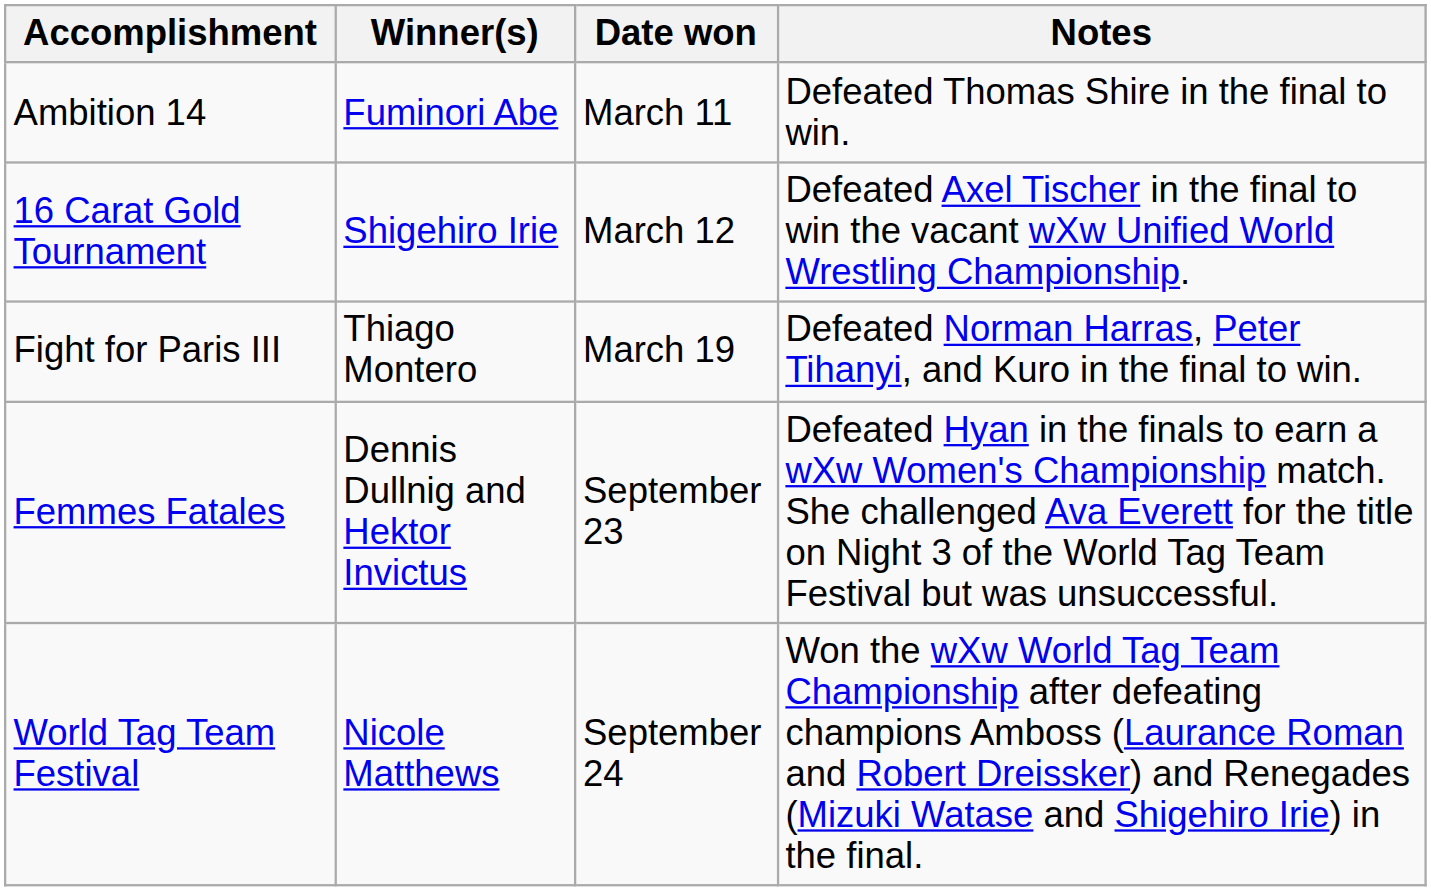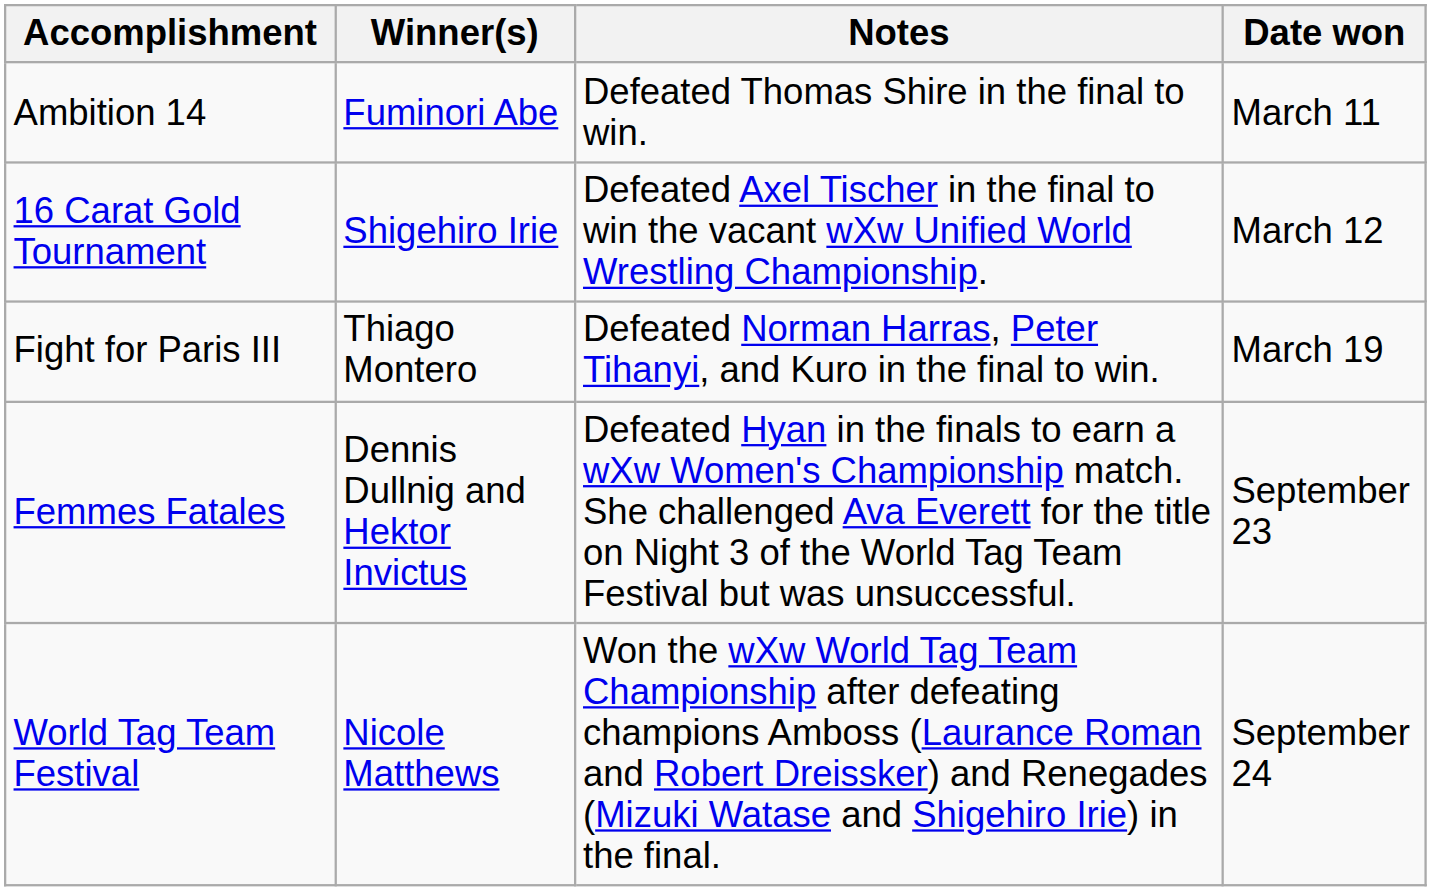 <table class="wikitable" style="width:100%;">
 <tr>
 <th>Accomplishment</th>
 <th>Winner(s)</th>
+<th>Notes</th>
 <th>Date won</th>
-<th>Notes</th>
 </tr>
 <tr>
 <td>Ambition 14</td>
 <td><a href='#'>Fuminori Abe</a></td>
+<td>Defeated Thomas Shire in the final to win.</td>
 <td>March 11</td>
-<td>Defeated Thomas Shire in the final to win.</td>
 </tr>
 <tr>
 <td><a href='#'>16 Carat Gold Tournament</a></td>
 <td><a href='#'>Shigehiro Irie</a></td>
+<td>Defeated <a href='#'>Axel Tischer</a> in the final to win the vacant <a href='#'>wXw Unified World Wrestling Championship</a>.</td>
 <td>March 12</td>
-<td>Defeated <a href='#'>Axel Tischer</a> in the final to win the vacant <a href='#'>wXw Unified World Wrestling Championship</a>.</td>
 </tr>
 <tr>
 <td>Fight for Paris III</td>
 <td>Thiago Montero</td>
+<td>Defeated <a href='#'>Norman Harras</a>, <a href='#'>Peter Tihanyi</a>, and Kuro in the final to win.</td>
 <td>March 19</td>
-<td>Defeated <a href='#'>Norman Harras</a>, <a href='#'>Peter Tihanyi</a>, and Kuro in the final to win.</td>
 </tr>
 <tr>
 <td><a href='#'>Femmes Fatales</a></td>
 <td>Dennis Dullnig and <a href='#'>Hektor Invictus</a></td>
+<td>Defeated <a href='#'>Hyan</a> in the finals to earn a <a href='#'>wXw Women's Championship</a> match. She challenged <a href='#'>Ava Everett</a> for the title on Night 3 of the World Tag Team Festival but was unsuccessful.</td>
 <td>September 23</td>
-<td>Defeated <a href='#'>Hyan</a> in the finals to earn a <a href='#'>wXw Women's Championship</a> match. She challenged <a href='#'>Ava Everett</a> for the title on Night 3 of the World Tag Team Festival but was unsuccessful.</td>
 </tr>
 <tr>
 <td><a href='#'>World Tag Team Festival</a></td>
 <td><a href='#'>Nicole Matthews</a></td>
+<td>Won the <a href='#'>wXw World Tag Team Championship</a> after defeating champions Amboss (<a href='#'>Laurance Roman</a> and <a href='#'>Robert Dreissker</a>) and Renegades (<a href='#'>Mizuki Watase</a> and <a href='#'>Shigehiro Irie</a>) in the final.</td>
 <td>September 24</td>
-<td>Won the <a href='#'>wXw World Tag Team Championship</a> after defeating champions Amboss (<a href='#'>Laurance Roman</a> and <a href='#'>Robert Dreissker</a>) and Renegades (<a href='#'>Mizuki Watase</a> and <a href='#'>Shigehiro Irie</a>) in the final.</td>
 </tr>
 </table>
